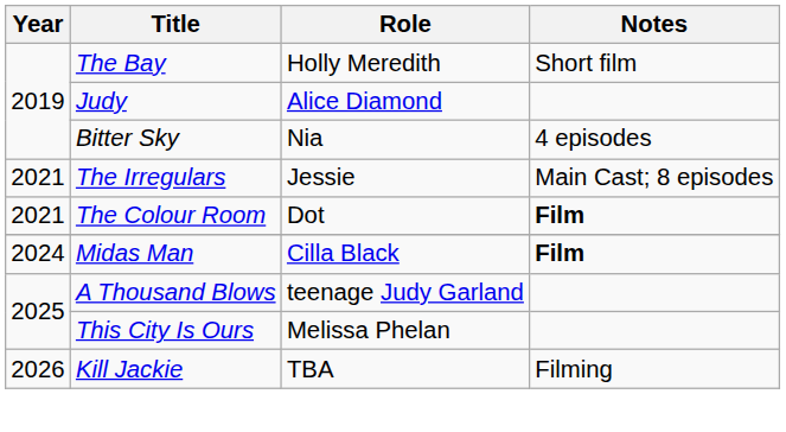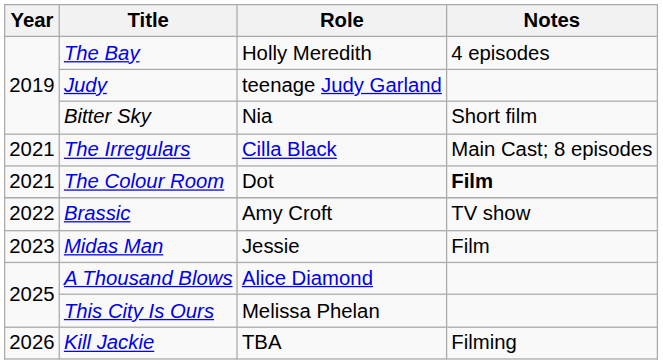 <table class="wikitable sortable">
 <tr>
 <th>Year</th>
 <th>Title</th>
 <th>Role</th>
 <th class="unsortable">Notes</th>
 </tr>
 <tr>
 <td rowspan="3">2019</td>
 <td><em><a href='#'>The Bay</a></em></td>
 <td>Holly Meredith</td>
-<td>Short film</td>
+<td>4 episodes</td>
 </tr>
 <tr>
 <td><em><a href='#'>Judy</a></em></td>
-<td><a href='#'>Alice Diamond</a></td>
+<td>teenage <a href='#'>Judy Garland</a></td>
 <td></td>
 </tr>
 <tr>
 <td><em>Bitter Sky</em></td>
 <td>Nia</td>
-<td>4 episodes</td>
+<td>Short film</td>
 </tr>
 <tr>
 <td>2021</td>
 <td><em><a href='#'>The Irregulars</a></em></td>
-<td>Jessie</td>
+<td><a href='#'>Cilla Black</a></td>
 <td>Main Cast; 8 episodes</td>
 </tr>
 <tr>
 <td>2021</td>
 <td><em><a href='#'>The Colour Room</a></em></td>
 <td>Dot</td>
 <td><strong>Film</strong></td>
 </tr>
 <tr>
 </tr>
 <tr>
-<td>2024</td>
+<td>2022</td>
+<td><em><a href='#'>Brassic</a></em></td>
+<td>Amy Croft</td>
+<td>TV show</td>
+</tr>
+<tr>
+<td>2023</td>
 <td><em><a href='#'>Midas Man</a> </em></td>
-<td><a href='#'>Cilla Black</a></td>
-<td><strong>Film</strong></td>
+<td>Jessie</td>
+<td>Film</td>
 </tr>
 <tr>
 <td rowspan="2">2025</td>
 <td><em><a href='#'>A Thousand Blows</a></em></td>
-<td>teenage <a href='#'>Judy Garland</a></td>
+<td><a href='#'>Alice Diamond</a></td>
 <td></td>
 </tr>
 <tr>
 <td><em><a href='#'>This City Is Ours</a></em></td>
 <td>Melissa Phelan</td>
 <td></td>
 </tr>
 <tr>
 <td>2026</td>
 <td><em><a href='#'>Kill Jackie</a></em></td>
 <td>TBA</td>
 <td>Filming</td>
 </tr>
 </table>
